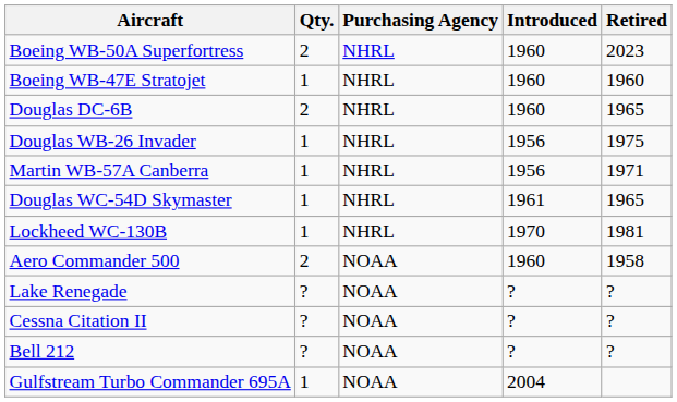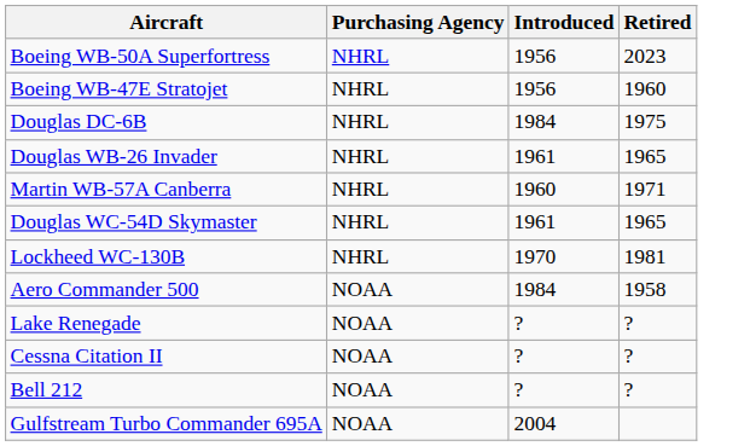 <table class="wikitable">
 <tr>
 <th>Aircraft </th>
-<th>Qty.</th>
 <th>Purchasing Agency</th>
 <th>Introduced</th>
 <th>Retired</th>
 </tr>
 <tr>
 <td><a href='#'>Boeing WB-50A Superfortress</a></td>
-<td>2</td>
 <td><a href='#'>NHRL</a></td>
-<td>1960</td>
+<td>1956</td>
 <td>2023</td>
 </tr>
 <tr>
 <td><a href='#'>Boeing WB-47E Stratojet</a></td>
-<td>1</td>
 <td>NHRL</td>
-<td>1960</td>
+<td>1956</td>
 <td>1960</td>
 </tr>
 <tr>
 <td><a href='#'>Douglas DC-6B</a></td>
-<td>2</td>
 <td>NHRL</td>
-<td>1960</td>
+<td>1984</td>
+<td>1975</td>
+</tr>
+<tr>
+<td><a href='#'>Douglas WB-26 Invader</a></td>
+<td>NHRL</td>
+<td>1961</td>
 <td>1965</td>
 </tr>
 <tr>
-<td><a href='#'>Douglas WB-26 Invader</a></td>
-<td>1</td>
+<td><a href='#'>Martin WB-57A Canberra</a></td>
 <td>NHRL</td>
-<td>1956</td>
-<td>1975</td>
-</tr>
-<tr>
-<td><a href='#'>Martin WB-57A Canberra</a></td>
-<td>1</td>
-<td>NHRL</td>
-<td>1956</td>
+<td>1960</td>
 <td>1971</td>
 </tr>
 <tr>
 <td><a href='#'>Douglas WC-54D Skymaster</a></td>
-<td>1</td>
 <td>NHRL</td>
 <td>1961</td>
 <td>1965</td>
 </tr>
 <tr>
 <td><a href='#'>Lockheed WC-130B</a></td>
-<td>1</td>
 <td>NHRL</td>
 <td>1970</td>
 <td>1981</td>
 </tr>
 <tr>
 <td><a href='#'>Aero Commander 500</a></td>
-<td>2</td>
 <td>NOAA</td>
-<td>1960</td>
+<td>1984</td>
 <td>1958</td>
 </tr>
 <tr>
 <td><a href='#'>Lake Renegade</a></td>
-<td>?</td>
 <td>NOAA</td>
 <td>?</td>
 <td>?</td>
 </tr>
 <tr>
 <td><a href='#'>Cessna Citation II</a></td>
-<td>?</td>
 <td>NOAA</td>
 <td>?</td>
 <td>?</td>
 </tr>
 <tr>
 <td><a href='#'>Bell 212</a></td>
-<td>?</td>
 <td>NOAA</td>
 <td>?</td>
 <td>?</td>
 </tr>
 <tr>
 <td><a href='#'>Gulfstream Turbo Commander 695A</a></td>
-<td>1</td>
 <td>NOAA</td>
 <td>2004</td>
 <td></td>
 </tr>
 </table>
